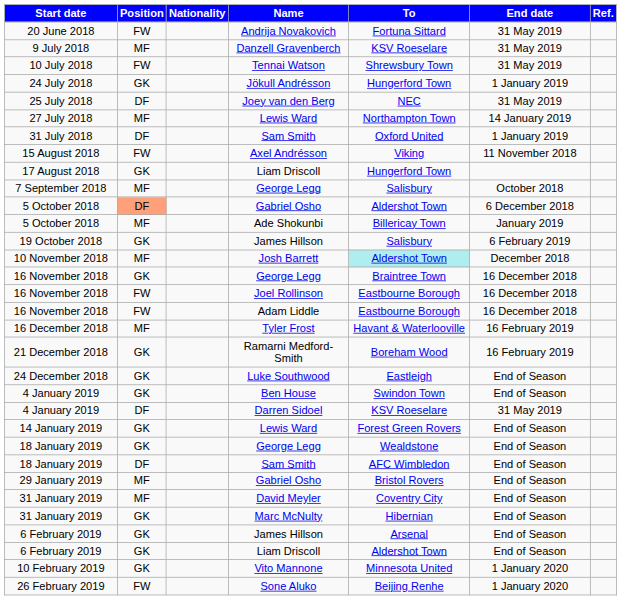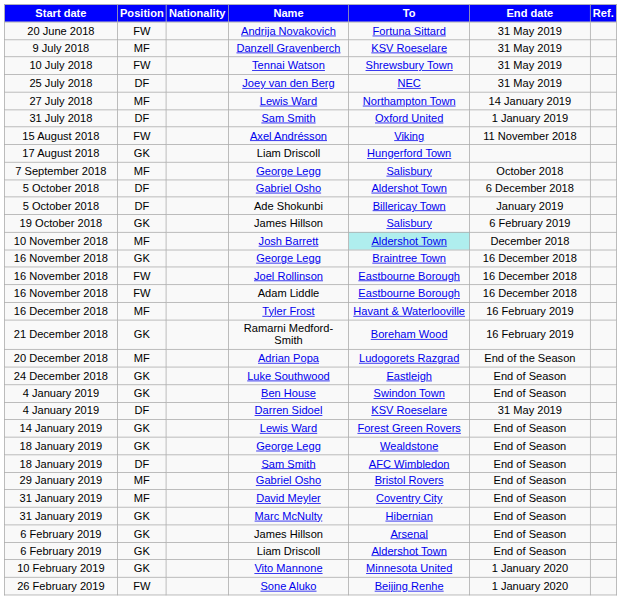 <table class="wikitable"  style="text-align:center; font-size:90%; ">
 <tr>
 <th style="background:#00f; color:white; width:140px;">Start date</th>
 <th style="background:#00f; color:white; width:50px;">Position</th>
 <th style="background:#00f; color:white; width:50px;">Nationality</th>
 <th style="background:#00f; color:white; width:150px;">Name</th>
 <th style="background:#00f; color:white; width:150px;">To</th>
 <th style="background:#00f; color:white; width:150px;">End date</th>
 <th style="background:#00f; color:white; width:25px;">Ref.</th>
 </tr>
 <tr>
 <td>20 June 2018</td>
 <td>FW</td>
 <td></td>
 <td><a href='#'>Andrija Novakovich</a></td>
 <td><a href='#'>Fortuna Sittard</a></td>
 <td>31 May 2019</td>
 <td></td>
 </tr>
 <tr>
 <td>9 July 2018</td>
 <td>MF</td>
 <td></td>
 <td><a href='#'>Danzell Gravenberch</a></td>
 <td><a href='#'>KSV Roeselare</a></td>
 <td>31 May 2019</td>
 <td></td>
 </tr>
 <tr>
 <td>10 July 2018</td>
 <td>FW</td>
 <td></td>
 <td><a href='#'>Tennai Watson</a></td>
 <td><a href='#'>Shrewsbury Town</a></td>
 <td>31 May 2019</td>
-<td></td>
-</tr>
-<tr>
-<td>24 July 2018</td>
-<td>GK</td>
-<td></td>
-<td><a href='#'>Jökull Andrésson</a></td>
-<td><a href='#'>Hungerford Town</a></td>
-<td>1 January 2019</td>
 <td></td>
 </tr>
 <tr>
 <td>25 July 2018</td>
 <td>DF</td>
 <td></td>
 <td><a href='#'>Joey van den Berg</a></td>
 <td><a href='#'>NEC</a></td>
 <td>31 May 2019</td>
 <td></td>
 </tr>
 <tr>
 <td>27 July 2018</td>
 <td>MF</td>
 <td></td>
 <td><a href='#'>Lewis Ward</a></td>
 <td><a href='#'>Northampton Town</a></td>
 <td>14 January 2019</td>
 <td></td>
 </tr>
 <tr>
 <td>31 July 2018</td>
 <td>DF</td>
 <td></td>
 <td><a href='#'>Sam Smith</a></td>
 <td><a href='#'>Oxford United</a></td>
 <td>1 January 2019</td>
 <td></td>
 </tr>
 <tr>
 <td>15 August 2018</td>
 <td>FW</td>
 <td></td>
 <td><a href='#'>Axel Andrésson</a></td>
 <td><a href='#'>Viking</a></td>
 <td>11 November 2018</td>
 <td></td>
 </tr>
 <tr>
 <td>17 August 2018</td>
 <td>GK</td>
 <td></td>
 <td>Liam Driscoll</td>
 <td><a href='#'>Hungerford Town</a></td>
 <td></td>
 <td></td>
 </tr>
 <tr>
 <td>7 September 2018</td>
 <td>MF</td>
 <td></td>
 <td><a href='#'>George Legg</a></td>
 <td><a href='#'>Salisbury</a></td>
 <td>October 2018</td>
 <td></td>
 </tr>
 <tr>
 <td>5 October 2018</td>
-<td style="background: lightsalmon;">DF</td>
+<td>DF</td>
 <td></td>
 <td><a href='#'>Gabriel Osho</a></td>
 <td><a href='#'>Aldershot Town</a></td>
 <td>6 December 2018</td>
 <td></td>
 </tr>
 <tr>
 <td>5 October 2018</td>
-<td>MF</td>
+<td>DF</td>
 <td></td>
 <td>Ade Shokunbi</td>
 <td><a href='#'>Billericay Town</a></td>
 <td>January 2019</td>
 <td></td>
 </tr>
 <tr>
 <td>19 October 2018</td>
 <td>GK</td>
 <td></td>
 <td>James Hillson</td>
 <td><a href='#'>Salisbury</a></td>
 <td>6 February 2019</td>
 <td></td>
 </tr>
 <tr>
 <td>10 November 2018</td>
 <td>MF</td>
 <td></td>
 <td><a href='#'>Josh Barrett</a></td>
 <td style="background: paleturquoise;"><a href='#'>Aldershot Town</a></td>
 <td>December 2018</td>
 <td></td>
 </tr>
 <tr>
 <td>16 November 2018</td>
 <td>GK</td>
 <td></td>
 <td><a href='#'>George Legg</a></td>
 <td><a href='#'>Braintree Town</a></td>
 <td>16 December 2018</td>
 <td></td>
 </tr>
 <tr>
 <td>16 November 2018</td>
 <td>FW</td>
 <td></td>
 <td><a href='#'>Joel Rollinson</a></td>
 <td><a href='#'>Eastbourne Borough</a></td>
 <td>16 December 2018</td>
 <td></td>
 </tr>
 <tr>
 <td>16 November 2018</td>
 <td>FW</td>
 <td></td>
 <td>Adam Liddle</td>
 <td><a href='#'>Eastbourne Borough</a></td>
 <td>16 December 2018</td>
 <td></td>
 </tr>
 <tr>
 <td>16 December 2018</td>
 <td>MF</td>
 <td></td>
 <td><a href='#'>Tyler Frost</a></td>
 <td><a href='#'>Havant & Waterlooville</a></td>
 <td>16 February 2019</td>
 <td></td>
 </tr>
 <tr>
 <td>21 December 2018</td>
 <td>GK</td>
 <td></td>
 <td>Ramarni Medford-Smith</td>
 <td><a href='#'>Boreham Wood</a></td>
 <td>16 February 2019</td>
+<td></td>
+</tr>
+<tr>
+<td>20 December 2018</td>
+<td>MF</td>
+<td></td>
+<td><a href='#'>Adrian Popa</a></td>
+<td><a href='#'>Ludogorets Razgrad</a></td>
+<td>End of the Season</td>
 <td></td>
 </tr>
 <tr>
 <td>24 December 2018</td>
 <td>GK</td>
 <td></td>
 <td><a href='#'>Luke Southwood</a></td>
 <td><a href='#'>Eastleigh</a></td>
 <td>End of Season</td>
 <td></td>
 </tr>
 <tr>
 <td>4 January 2019</td>
 <td>GK</td>
 <td></td>
 <td><a href='#'>Ben House</a></td>
 <td><a href='#'>Swindon Town</a></td>
 <td>End of Season</td>
 <td></td>
 </tr>
 <tr>
 <td>4 January 2019</td>
 <td>DF</td>
 <td></td>
 <td><a href='#'>Darren Sidoel</a></td>
 <td><a href='#'>KSV Roeselare</a></td>
 <td>31 May 2019</td>
 <td></td>
 </tr>
 <tr>
 <td>14 January 2019</td>
 <td>GK</td>
 <td></td>
 <td><a href='#'>Lewis Ward</a></td>
 <td><a href='#'>Forest Green Rovers</a></td>
 <td>End of Season</td>
 <td></td>
 </tr>
 <tr>
 <td>18 January 2019</td>
 <td>GK</td>
 <td></td>
 <td><a href='#'>George Legg</a></td>
 <td><a href='#'>Wealdstone</a></td>
 <td>End of Season</td>
 <td></td>
 </tr>
 <tr>
 <td>18 January 2019</td>
 <td>DF</td>
 <td></td>
 <td><a href='#'>Sam Smith</a></td>
 <td><a href='#'>AFC Wimbledon</a></td>
 <td>End of Season</td>
 <td></td>
 </tr>
 <tr>
 <td>29 January 2019</td>
 <td>MF</td>
 <td></td>
 <td><a href='#'>Gabriel Osho</a></td>
 <td><a href='#'>Bristol Rovers</a></td>
 <td>End of Season</td>
 <td></td>
 </tr>
 <tr>
 <td>31 January 2019</td>
 <td>MF</td>
 <td></td>
 <td><a href='#'>David Meyler</a></td>
 <td><a href='#'>Coventry City</a></td>
 <td>End of Season</td>
 <td></td>
 </tr>
 <tr>
 <td>31 January 2019</td>
 <td>GK</td>
 <td></td>
 <td><a href='#'>Marc McNulty</a></td>
 <td><a href='#'>Hibernian</a></td>
 <td>End of Season</td>
 <td></td>
 </tr>
 <tr>
 <td>6 February 2019</td>
 <td>GK</td>
 <td></td>
 <td>James Hillson</td>
 <td><a href='#'>Arsenal</a></td>
 <td>End of Season</td>
 <td></td>
 </tr>
 <tr>
 <td>6 February 2019</td>
 <td>GK</td>
 <td></td>
 <td>Liam Driscoll</td>
 <td><a href='#'>Aldershot Town</a></td>
 <td>End of Season</td>
 <td></td>
 </tr>
 <tr>
 <td>10 February 2019</td>
 <td>GK</td>
 <td></td>
 <td><a href='#'>Vito Mannone</a></td>
 <td><a href='#'>Minnesota United</a></td>
 <td>1 January 2020</td>
 <td></td>
 </tr>
 <tr>
 <td>26 February 2019</td>
 <td>FW</td>
 <td></td>
 <td><a href='#'>Sone Aluko</a></td>
 <td><a href='#'>Beijing Renhe</a></td>
 <td>1 January 2020</td>
 <td></td>
 </tr>
 </table>
